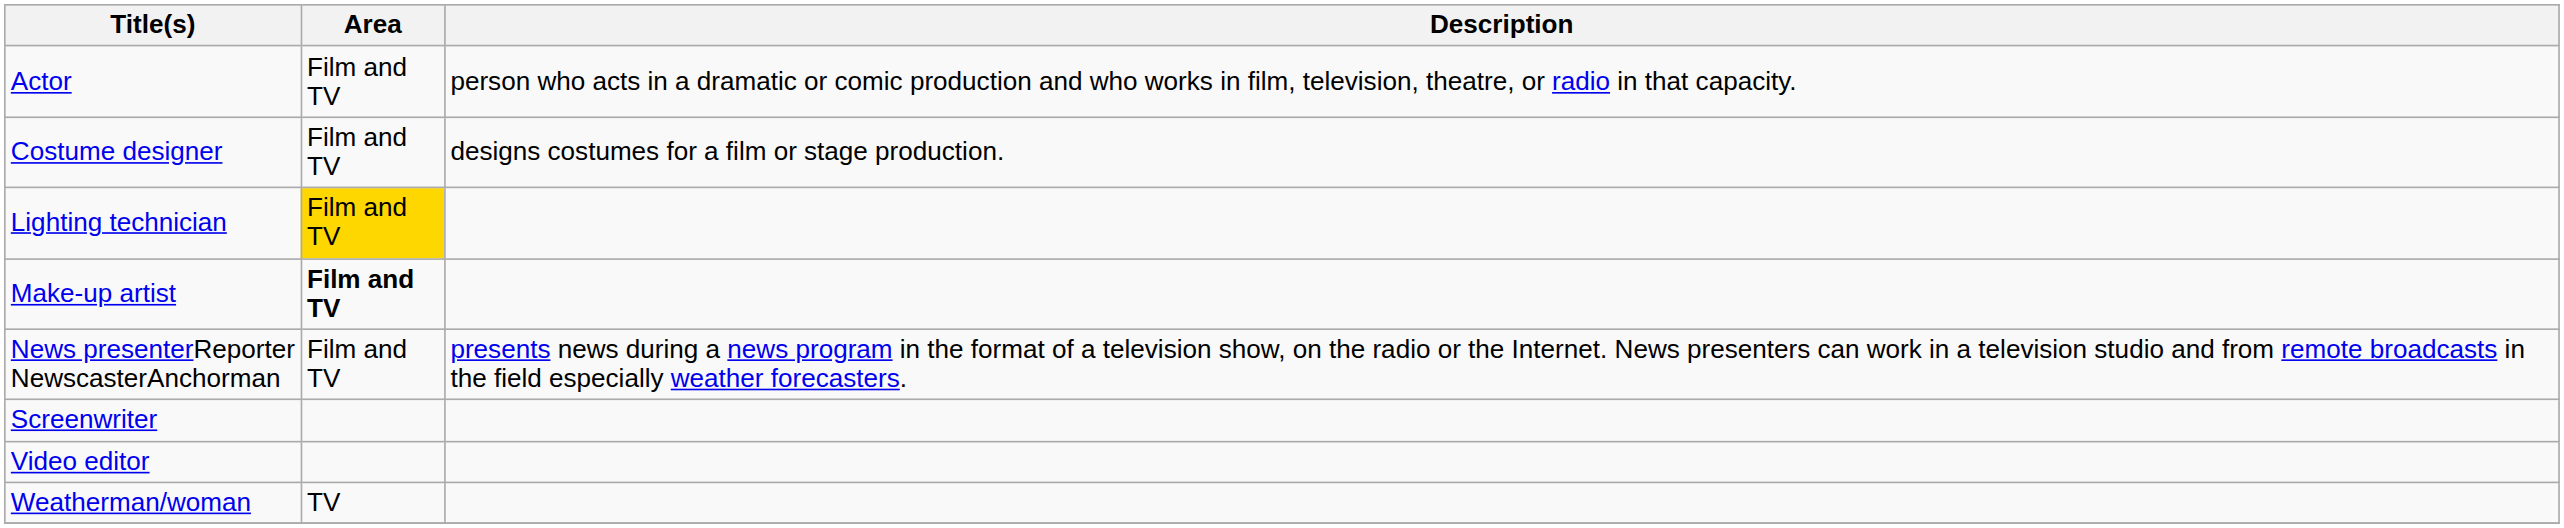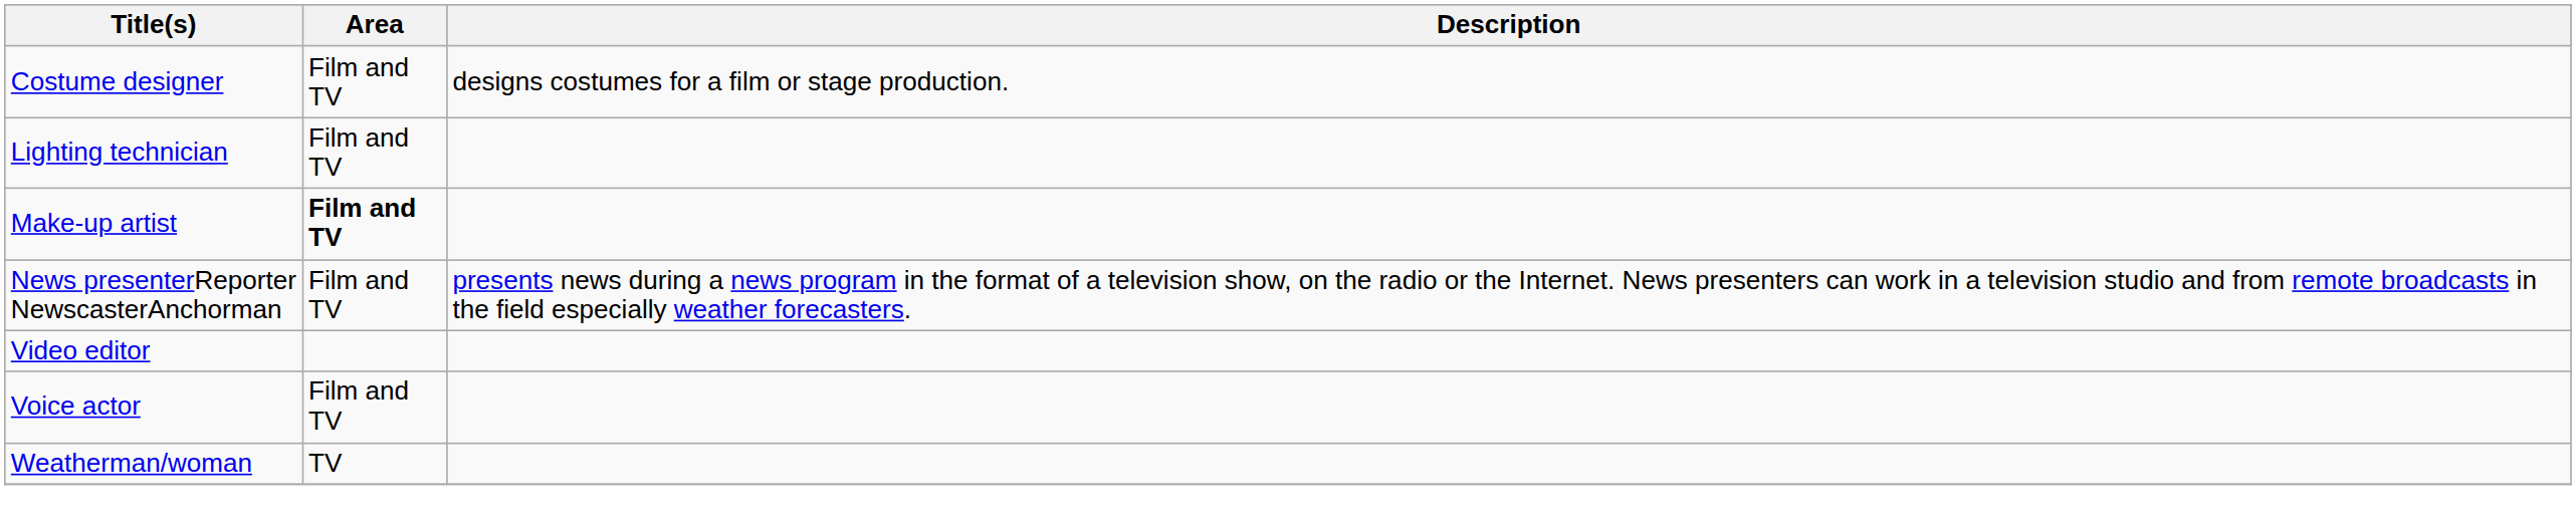 <table class="wikitable sortable">
 <tr>
 <th>Title(s)</th>
 <th>Area</th>
 <th>Description</th>
-</tr>
-<tr>
-<td nowrap><a href='#'>Actor</a></td>
-<td>Film and TV</td>
-<td>person who acts in a dramatic or comic production and who works in film, television, theatre, or <a href='#'>radio</a> in that capacity.</td>
 </tr>
 <tr>
 <td><a href='#'>Costume designer</a></td>
 <td>Film and TV</td>
 <td>designs costumes for a film or stage production.</td>
 </tr>
 <tr>
 <td><a href='#'>Lighting technician</a></td>
-<td style="background: gold;">Film and TV</td>
+<td>Film and TV</td>
 <td></td>
 </tr>
 <tr>
 <td><a href='#'>Make-up artist</a></td>
 <td><strong>Film and TV</strong></td>
 <td></td>
 </tr>
 <tr>
 <td nowrap><a href='#'>News presenter</a>Reporter<br>NewscasterAnchorman</td>
 <td>Film and TV</td>
 <td><a href='#'>presents</a> news during a <a href='#'>news program</a> in the format of a television show, on the radio or the Internet. News presenters can work in a television studio and from <a href='#'>remote broadcasts</a> in the field especially <a href='#'>weather forecasters</a>.</td>
 </tr>
 <tr>
-<td><a href='#'>Screenwriter</a></td>
+<td><a href='#'>Video editor</a></td>
 <td></td>
 <td></td>
 </tr>
 <tr>
-<td><a href='#'>Video editor</a></td>
-<td></td>
+<td><a href='#'>Voice actor</a></td>
+<td>Film and TV</td>
 <td></td>
 </tr>
 <tr>
 <td><a href='#'>Weatherman/woman</a></td>
 <td>TV</td>
 <td></td>
 </tr>
 <tr>
 </tr>
 </table>
